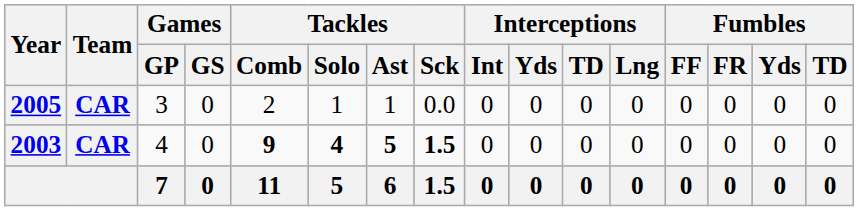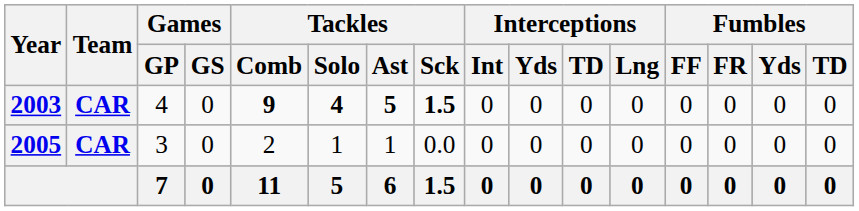 <table class="wikitable" style="text-align:center">
 <tr>
 <th rowspan="2">Year</th>
 <th rowspan="2">Team</th>
 <th colspan="2">Games</th>
 <th colspan="4">Tackles</th>
 <th colspan="4">Interceptions</th>
 <th colspan="4">Fumbles</th>
 </tr>
 <tr>
 <th>GP</th>
 <th>GS</th>
 <th>Comb</th>
 <th>Solo</th>
 <th>Ast</th>
 <th>Sck</th>
 <th>Int</th>
 <th>Yds</th>
 <th>TD</th>
 <th>Lng</th>
 <th>FF</th>
 <th>FR</th>
 <th>Yds</th>
 <th>TD</th>
 </tr>
 <tr>
-<th><a href='#'>2005</a></th>
+<th><a href='#'>2003</a></th>
 <th><a href='#'>CAR</a></th>
-<td>3</td>
+<td>4</td>
 <td>0</td>
-<td>2</td>
-<td>1</td>
-<td>1</td>
-<td>0.0</td>
+<td><strong>9</strong></td>
+<td><strong>4</strong></td>
+<td><strong>5</strong></td>
+<td><strong>1.5</strong></td>
 <td>0</td>
 <td>0</td>
 <td>0</td>
 <td>0</td>
 <td>0</td>
 <td>0</td>
 <td>0</td>
 <td>0</td>
 </tr>
 <tr>
-<th><a href='#'>2003</a></th>
+<th><a href='#'>2005</a></th>
 <th><a href='#'>CAR</a></th>
-<td>4</td>
+<td>3</td>
 <td>0</td>
-<td><strong>9</strong></td>
-<td><strong>4</strong></td>
-<td><strong>5</strong></td>
-<td><strong>1.5</strong></td>
+<td>2</td>
+<td>1</td>
+<td>1</td>
+<td>0.0</td>
 <td>0</td>
 <td>0</td>
 <td>0</td>
 <td>0</td>
 <td>0</td>
 <td>0</td>
 <td>0</td>
 <td>0</td>
 </tr>
 <tr>
 <th colspan="2"></th>
 <th>7</th>
 <th>0</th>
 <th>11</th>
 <th>5</th>
 <th>6</th>
 <th>1.5</th>
 <th>0</th>
 <th>0</th>
 <th>0</th>
 <th>0</th>
 <th>0</th>
 <th>0</th>
 <th>0</th>
 <th>0</th>
 </tr>
 </table>
